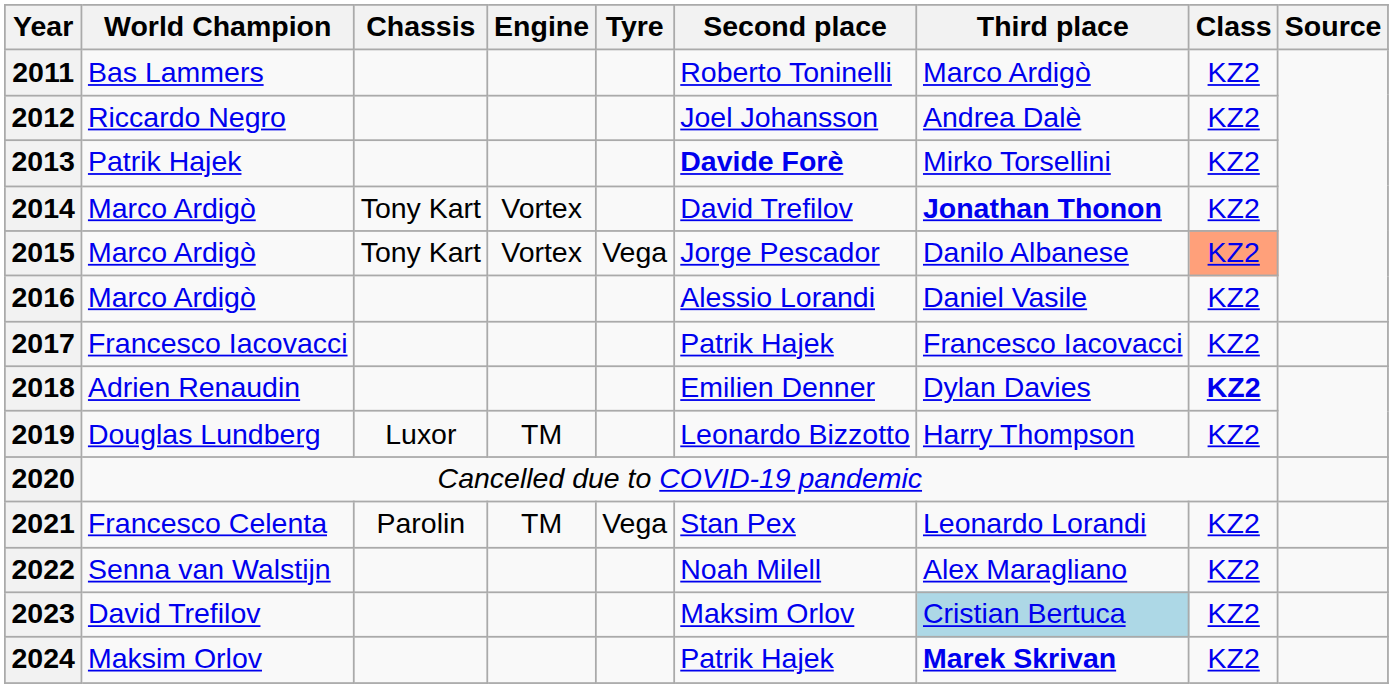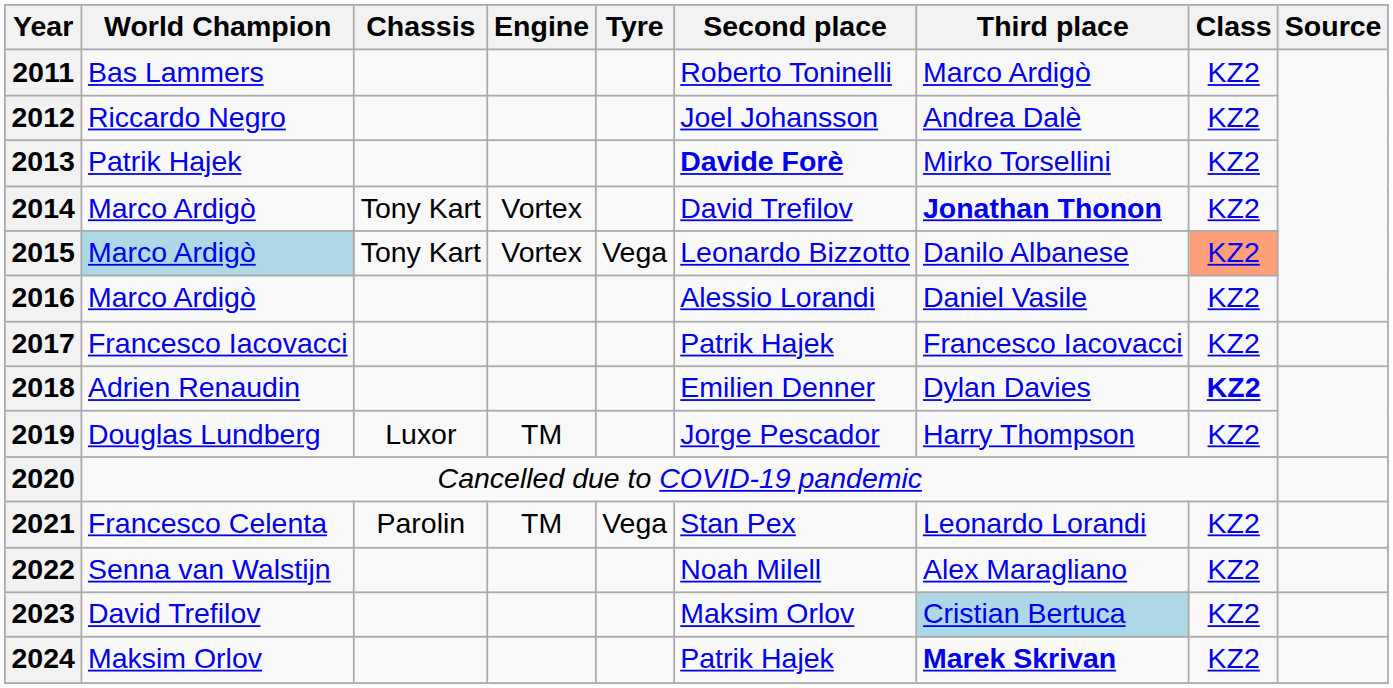 <table class="wikitable">
 <tr>
 <th>Year</th>
 <th>World Champion</th>
 <th>Chassis</th>
 <th>Engine</th>
 <th>Tyre</th>
 <th>Second place</th>
 <th>Third place</th>
 <th>Class</th>
 <th>Source</th>
 </tr>
 <tr>
 <th>2011</th>
 <td> <a href='#'>Bas Lammers</a></td>
 <td></td>
 <td></td>
 <td></td>
 <td> <a href='#'>Roberto Toninelli</a></td>
 <td> <a href='#'>Marco Ardigò</a></td>
 <td style="text-align:center;"><a href='#'>KZ2</a></td>
 </tr>
 <tr>
 <th>2012</th>
 <td> <a href='#'>Riccardo Negro</a></td>
 <td style="text-align:center;"></td>
 <td></td>
 <td></td>
 <td> <a href='#'>Joel Johansson</a></td>
 <td> <a href='#'>Andrea Dalè</a></td>
 <td style="text-align:center;"><a href='#'>KZ2</a></td>
 </tr>
 <tr>
 <th>2013</th>
 <td> <a href='#'>Patrik Hajek</a></td>
 <td></td>
 <td></td>
 <td></td>
 <td><strong> <a href='#'>Davide Forè</a></strong></td>
 <td> <a href='#'>Mirko Torsellini</a></td>
 <td style="text-align:center;"><a href='#'>KZ2</a></td>
 </tr>
 <tr>
 <th>2014</th>
 <td> <a href='#'>Marco Ardigò</a></td>
 <td style="text-align:center;">Tony Kart</td>
 <td style="text-align:center;">Vortex</td>
 <td style="text-align:center;"></td>
 <td> <a href='#'>David Trefilov</a></td>
 <td><strong> <a href='#'>Jonathan Thonon</a></strong></td>
 <td style="text-align:center;"><a href='#'>KZ2</a></td>
 </tr>
 <tr>
 <th>2015</th>
-<td> <a href='#'>Marco Ardigò</a></td>
+<td style="background: lightblue;"> <a href='#'>Marco Ardigò</a></td>
 <td style="text-align:center;">Tony Kart</td>
 <td style="text-align:center;">Vortex</td>
 <td style="text-align:center;">Vega</td>
-<td> <a href='#'>Jorge Pescador</a></td>
+<td> <a href='#'>Leonardo Bizzotto</a></td>
 <td> <a href='#'>Danilo Albanese</a></td>
 <td style="background: lightsalmon; text-align:center;"><a href='#'>KZ2</a></td>
 </tr>
 <tr>
 <th>2016</th>
 <td> <a href='#'>Marco Ardigò</a></td>
 <td></td>
 <td></td>
 <td></td>
 <td> <a href='#'>Alessio Lorandi</a></td>
 <td> <a href='#'>Daniel Vasile</a></td>
 <td style="text-align:center;"><a href='#'>KZ2</a></td>
 </tr>
 <tr>
 <th>2017</th>
 <td> <a href='#'>Francesco Iacovacci</a></td>
 <td></td>
 <td></td>
 <td></td>
 <td> <a href='#'>Patrik Hajek</a></td>
 <td> <a href='#'>Francesco Iacovacci</a></td>
 <td style="text-align:center;"><a href='#'>KZ2</a></td>
 <td style="text-align:center;"></td>
 </tr>
 <tr>
 <th>2018</th>
 <td> <a href='#'>Adrien Renaudin</a></td>
 <td></td>
 <td></td>
 <td></td>
 <td> <a href='#'>Emilien Denner</a></td>
 <td> <a href='#'>Dylan Davies</a></td>
 <td style="text-align:center;"><strong><a href='#'>KZ2</a></strong></td>
 </tr>
 <tr>
 <th>2019</th>
 <td> <a href='#'>Douglas Lundberg</a></td>
 <td style="text-align:center;">Luxor</td>
 <td style="text-align:center;">TM</td>
 <td style="text-align:center;"></td>
-<td> <a href='#'>Leonardo Bizzotto</a></td>
+<td> <a href='#'>Jorge Pescador</a></td>
 <td> <a href='#'>Harry Thompson</a></td>
 <td style="text-align:center;"><a href='#'>KZ2</a></td>
 </tr>
 <tr>
 <th>2020</th>
 <td style="text-align:center;" colspan="7"><em>Cancelled due to <a href='#'>COVID-19 pandemic</a></em></td>
 <td style="text-align:center;"></td>
 </tr>
 <tr>
 <th>2021</th>
 <td> <a href='#'>Francesco Celenta</a></td>
 <td style="text-align:center;">Parolin</td>
 <td style="text-align:center;">TM</td>
 <td style="text-align:center;">Vega</td>
 <td> <a href='#'>Stan Pex</a></td>
 <td> <a href='#'>Leonardo Lorandi</a></td>
 <td style="text-align:center;"><a href='#'>KZ2</a></td>
 <td style="text-align:center;"></td>
 </tr>
 <tr>
 <th>2022</th>
 <td> <a href='#'>Senna van Walstijn</a></td>
 <td></td>
 <td></td>
 <td></td>
 <td> <a href='#'>Noah Milell</a></td>
 <td> <a href='#'>Alex Maragliano</a></td>
 <td align=center><a href='#'>KZ2</a></td>
 <td align=center></td>
 </tr>
 <tr>
 <th>2023</th>
 <td> <a href='#'>David Trefilov</a></td>
 <td></td>
 <td></td>
 <td></td>
 <td> <a href='#'>Maksim Orlov</a></td>
 <td style="background: lightblue;"> <a href='#'>Cristian Bertuca</a></td>
 <td align=center><a href='#'>KZ2</a></td>
 <td align=center></td>
 </tr>
 <tr>
 <th>2024</th>
 <td> <a href='#'>Maksim Orlov</a></td>
 <td></td>
 <td></td>
 <td></td>
 <td> <a href='#'>Patrik Hajek</a></td>
 <td><strong> <a href='#'>Marek Skrivan</a></strong></td>
 <td align=center><a href='#'>KZ2</a></td>
 <td align=center></td>
 </tr>
 </table>
